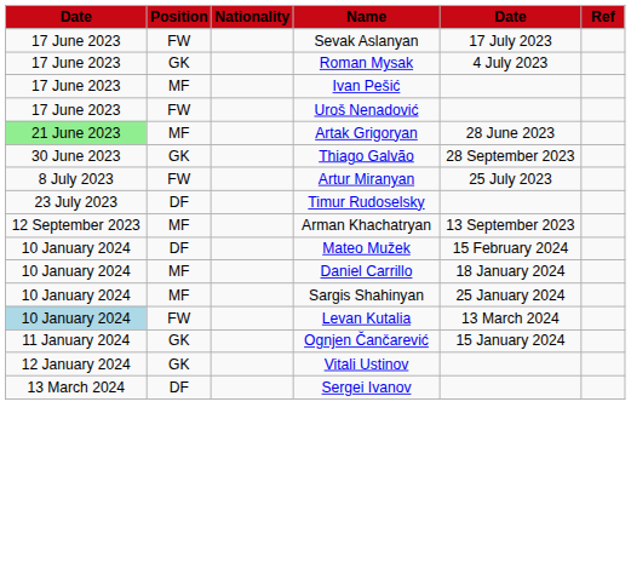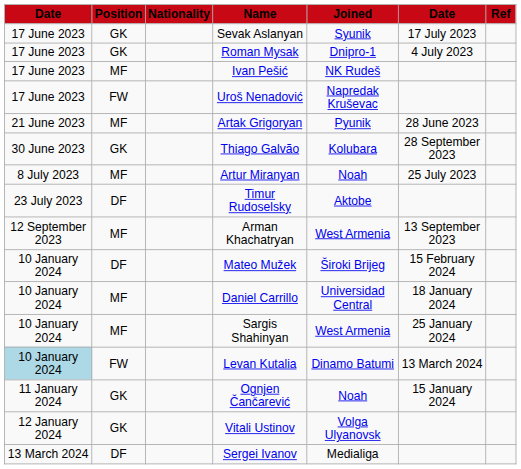 <table class="wikitable"  style="text-align:center; font-size:90%; ">
 <tr>
 <th style="background:#C80815; color:black; width:200px;">Date</th>
 <th style="background:#C80815; color:black; width:50px;">Position</th>
 <th style="background:#C80815; color:black; width:50px;">Nationality</th>
 <th style="background:#C80815; color:black; width:200px;">Name</th>
+<th style="background:#C80815; color:black; width:200px;">Joined</th>
 <th style="background:#C80815; color:black; width:200px;">Date</th>
 <th style="background:#C80815; color:black; width:50px;">Ref</th>
 </tr>
 <tr>
 <td>17 June 2023</td>
-<td>FW</td>
+<td>GK</td>
 <td></td>
 <td>Sevak Aslanyan</td>
+<td><a href='#'>Syunik</a></td>
 <td>17 July 2023</td>
 <td></td>
 </tr>
 <tr>
 <td>17 June 2023</td>
 <td>GK</td>
 <td></td>
 <td><a href='#'>Roman Mysak</a></td>
+<td><a href='#'>Dnipro-1</a></td>
 <td>4 July 2023</td>
 <td></td>
 </tr>
 <tr>
 <td>17 June 2023</td>
 <td>MF</td>
 <td></td>
 <td><a href='#'>Ivan Pešić</a></td>
+<td><a href='#'>NK Rudeš</a></td>
 <td></td>
 <td></td>
 </tr>
 <tr>
 <td>17 June 2023</td>
 <td>FW</td>
 <td></td>
 <td><a href='#'>Uroš Nenadović</a></td>
+<td><a href='#'>Napredak Kruševac</a></td>
 <td></td>
 <td></td>
 </tr>
 <tr>
-<td style="background: lightgreen;">21 June 2023</td>
+<td>21 June 2023</td>
 <td>MF</td>
 <td></td>
 <td><a href='#'>Artak Grigoryan</a></td>
+<td><a href='#'>Pyunik</a></td>
 <td>28 June 2023</td>
 <td></td>
 </tr>
 <tr>
 <td>30 June 2023</td>
 <td>GK</td>
 <td></td>
 <td><a href='#'>Thiago Galvão</a></td>
+<td><a href='#'>Kolubara</a></td>
 <td>28 September 2023</td>
 <td></td>
 </tr>
 <tr>
 <td>8 July 2023</td>
-<td>FW</td>
+<td>MF</td>
 <td></td>
 <td><a href='#'>Artur Miranyan</a></td>
+<td><a href='#'>Noah</a></td>
 <td>25 July 2023</td>
 <td></td>
 </tr>
 <tr>
 <td>23 July 2023</td>
 <td>DF</td>
 <td></td>
 <td><a href='#'>Timur Rudoselsky</a></td>
+<td><a href='#'>Aktobe</a></td>
 <td></td>
 <td></td>
 </tr>
 <tr>
 <td>12 September 2023</td>
 <td>MF</td>
 <td></td>
 <td>Arman Khachatryan</td>
+<td><a href='#'>West Armenia</a></td>
 <td>13 September 2023</td>
 <td></td>
 </tr>
 <tr>
 <td>10 January 2024</td>
 <td>DF</td>
 <td></td>
 <td><a href='#'>Mateo Mužek</a></td>
+<td><a href='#'>Široki Brijeg</a></td>
 <td>15 February 2024</td>
 <td></td>
 </tr>
 <tr>
 <td>10 January 2024</td>
 <td>MF</td>
 <td></td>
 <td><a href='#'>Daniel Carrillo</a></td>
+<td><a href='#'>Universidad Central</a></td>
 <td>18 January 2024</td>
 <td></td>
 </tr>
 <tr>
 <td>10 January 2024</td>
 <td>MF</td>
 <td></td>
 <td>Sargis Shahinyan</td>
+<td><a href='#'>West Armenia</a></td>
 <td>25 January 2024</td>
 <td></td>
 </tr>
 <tr>
 <td style="background: lightblue;">10 January 2024</td>
 <td>FW</td>
 <td></td>
 <td><a href='#'>Levan Kutalia</a></td>
+<td><a href='#'>Dinamo Batumi</a></td>
 <td>13 March 2024</td>
 <td></td>
 </tr>
 <tr>
 <td>11 January 2024</td>
 <td>GK</td>
 <td></td>
 <td><a href='#'>Ognjen Čančarević</a></td>
+<td><a href='#'>Noah</a></td>
 <td>15 January 2024</td>
 <td></td>
 </tr>
 <tr>
 <td>12 January 2024</td>
 <td>GK</td>
 <td></td>
 <td><a href='#'>Vitali Ustinov</a></td>
+<td><a href='#'>Volga Ulyanovsk</a></td>
 <td></td>
 <td></td>
 </tr>
 <tr>
 <td>13 March 2024</td>
 <td>DF</td>
 <td></td>
 <td><a href='#'>Sergei Ivanov</a></td>
+<td>Medialiga</td>
 <td></td>
 <td></td>
 </tr>
 </table>
